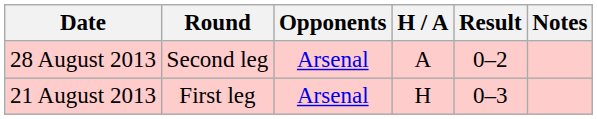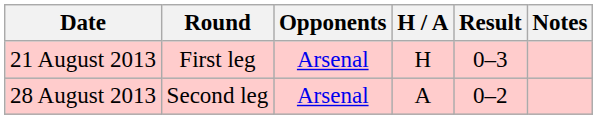 <table class="wikitable" style="text-align:center">
 <tr>
 <th>Date</th>
 <th>Round</th>
 <th>Opponents</th>
 <th>H / A</th>
 <th>Result</th>
 <th>Notes</th>
 </tr>
 <tr bgcolor="#FFCCCC">
+<td>21 August 2013</td>
+<td>First leg</td>
+<td> <a href='#'>Arsenal</a></td>
+<td>H</td>
+<td>0–3</td>
+<td></td>
+</tr>
+<tr bgcolor="#FFCCCC">
 <td>28 August 2013</td>
 <td>Second leg</td>
 <td> <a href='#'>Arsenal</a></td>
 <td>A</td>
 <td>0–2</td>
 <td></td>
 </tr>
-<tr bgcolor="#FFCCCC">
-<td>21 August 2013</td>
-<td>First leg</td>
-<td> <a href='#'>Arsenal</a></td>
-<td>H</td>
-<td>0–3</td>
-<td></td>
-</tr>
 </table>
